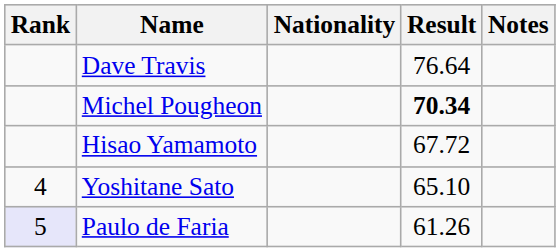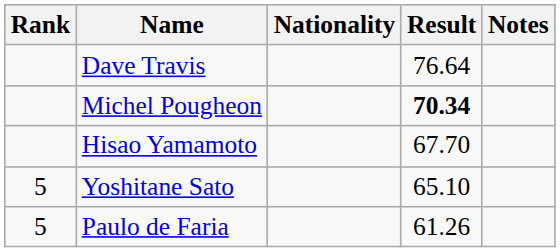 <table class="wikitable sortable" style="text-align:center">
 <tr>
 <th>Rank</th>
 <th>Name</th>
 <th>Nationality</th>
 <th>Result</th>
 <th>Notes</th>
 </tr>
 <tr>
 <td></td>
 <td align=left><a href='#'>Dave Travis</a></td>
 <td align=left></td>
 <td>76.64</td>
 <td></td>
 </tr>
 <tr>
 <td></td>
 <td align=left><a href='#'>Michel Pougheon</a></td>
 <td align=left></td>
 <td><strong>70.34</strong></td>
 <td></td>
 </tr>
 <tr>
 <td></td>
 <td align=left><a href='#'>Hisao Yamamoto</a></td>
 <td align=left></td>
-<td>67.72</td>
+<td>67.70</td>
 <td></td>
 </tr>
 <tr>
-<td>4</td>
+<td>5</td>
 <td align=left><a href='#'>Yoshitane Sato</a></td>
 <td align=left></td>
 <td>65.10</td>
 <td></td>
 </tr>
 <tr>
-<td style="background: lavender;">5</td>
+<td>5</td>
 <td align=left><a href='#'>Paulo de Faria</a></td>
 <td align=left></td>
 <td>61.26</td>
 <td></td>
 </tr>
 </table>
